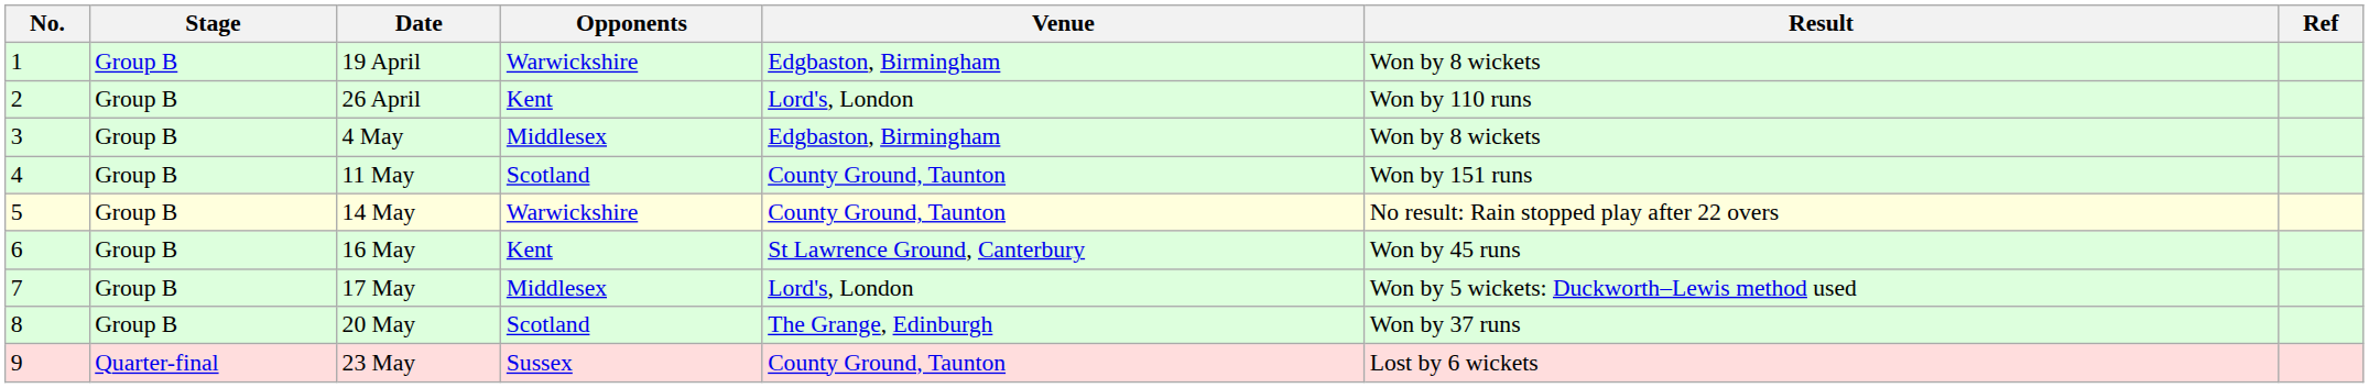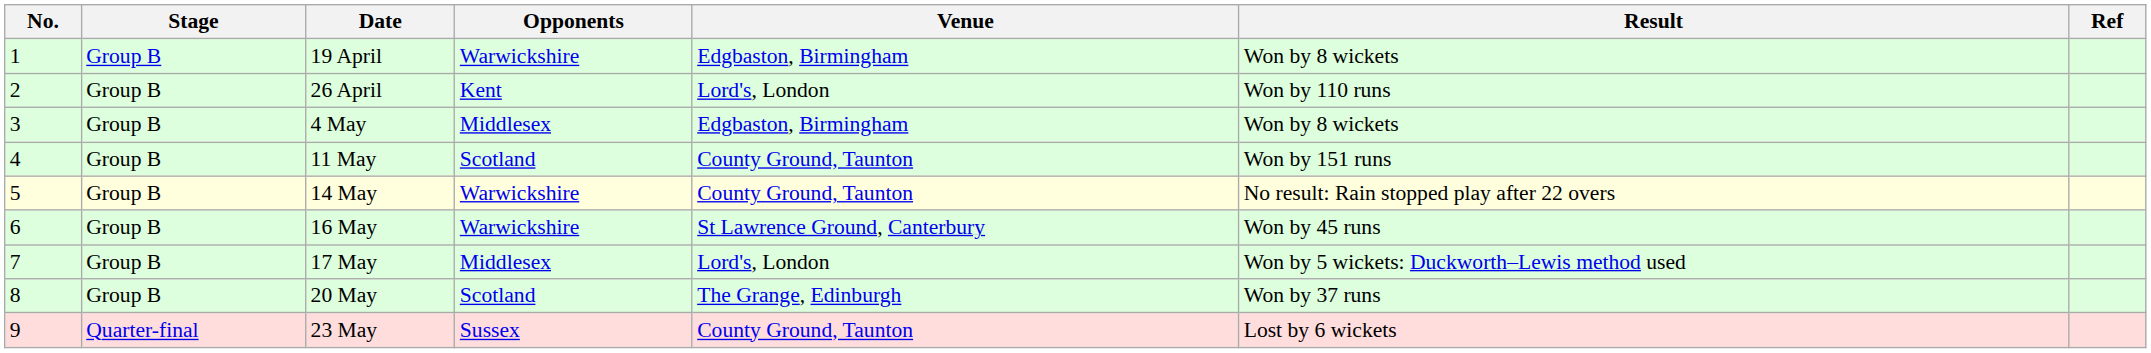 <table class="wikitable" width="80%">
 <tr bgcolor="#efefef">
 <th scope="col">No.</th>
 <th scope="col">Stage</th>
 <th scope="col">Date</th>
 <th scope="col">Opponents</th>
 <th scope="col">Venue</th>
 <th scope="col">Result</th>
 <th scope="col">Ref</th>
 </tr>
 <tr bgcolor="#ddffdd">
 <td>1</td>
 <td><a href='#'>Group B</a></td>
 <td>19 April</td>
 <td><a href='#'>Warwickshire</a></td>
 <td><a href='#'>Edgbaston</a>, <a href='#'>Birmingham</a></td>
 <td>Won by 8 wickets</td>
 <td></td>
 </tr>
 <tr bgcolor="#ddffdd">
 <td>2</td>
 <td>Group B</td>
 <td>26 April</td>
 <td><a href='#'>Kent</a></td>
 <td><a href='#'>Lord's</a>, London</td>
 <td>Won by 110 runs</td>
 <td></td>
 </tr>
 <tr bgcolor="#ddffdd">
 <td>3</td>
 <td>Group B</td>
 <td>4 May</td>
 <td><a href='#'>Middlesex</a></td>
 <td><a href='#'>Edgbaston</a>, <a href='#'>Birmingham</a></td>
 <td>Won by 8 wickets</td>
 <td></td>
 </tr>
 <tr bgcolor="#ddffdd">
 <td>4</td>
 <td>Group B</td>
 <td>11 May</td>
 <td><a href='#'>Scotland</a></td>
 <td><a href='#'>County Ground, Taunton</a></td>
 <td>Won by 151 runs</td>
 <td></td>
 </tr>
 <tr bgcolor="#ffffdd">
 <td>5</td>
 <td>Group B</td>
 <td>14 May</td>
 <td><a href='#'>Warwickshire</a></td>
 <td><a href='#'>County Ground, Taunton</a></td>
 <td>No result: Rain stopped play after 22 overs</td>
 <td></td>
 </tr>
 <tr bgcolor="#ddffdd">
 <td>6</td>
 <td>Group B</td>
 <td>16 May</td>
-<td><a href='#'>Kent</a></td>
+<td><a href='#'>Warwickshire</a></td>
 <td><a href='#'>St Lawrence Ground</a>, <a href='#'>Canterbury</a></td>
 <td>Won by 45 runs</td>
 <td></td>
 </tr>
 <tr bgcolor="#ddffdd">
 <td>7</td>
 <td>Group B</td>
 <td>17 May</td>
 <td><a href='#'>Middlesex</a></td>
 <td><a href='#'>Lord's</a>, London</td>
 <td>Won by 5 wickets: <a href='#'>Duckworth–Lewis method</a> used</td>
 <td></td>
 </tr>
 <tr bgcolor="#ddffdd">
 <td>8</td>
 <td>Group B</td>
 <td>20 May</td>
 <td><a href='#'>Scotland</a></td>
 <td><a href='#'>The Grange</a>, <a href='#'>Edinburgh</a></td>
 <td>Won by 37 runs</td>
 <td></td>
 </tr>
 <tr bgcolor="#ffdddd">
 <td>9</td>
 <td><a href='#'>Quarter-final</a></td>
 <td>23 May</td>
 <td><a href='#'>Sussex</a></td>
 <td><a href='#'>County Ground, Taunton</a></td>
 <td>Lost by 6 wickets</td>
 <td></td>
 </tr>
 </table>
